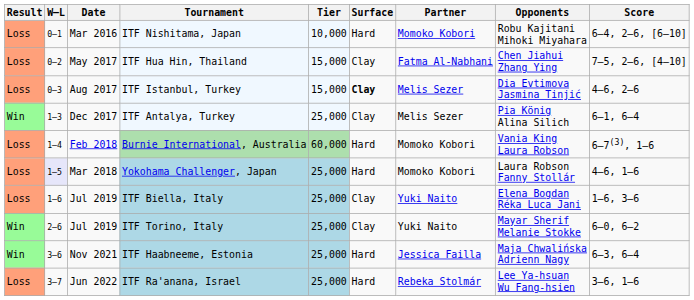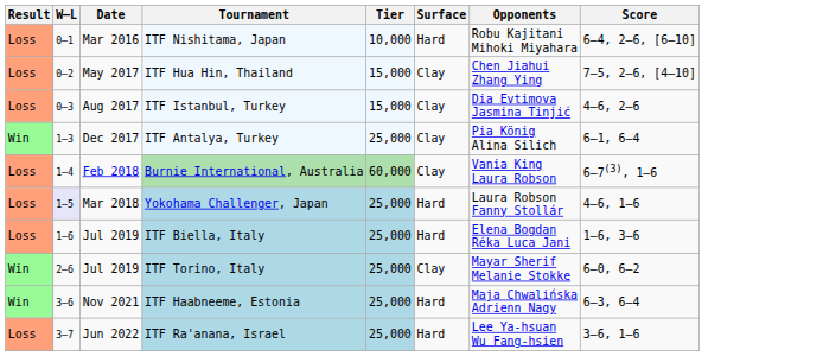 <table class="sortable wikitable">
 <tr>
 <th>Result</th>
 <th class="unsortable">W–L</th>
 <th>Date</th>
 <th>Tournament</th>
 <th>Tier</th>
 <th>Surface</th>
-<th>Partner</th>
 <th>Opponents</th>
 <th class="unsortable">Score</th>
 </tr>
 <tr>
 <td style="background:#ffa07a;">Loss</td>
 <td><small>0–1</small></td>
 <td>Mar 2016</td>
 <td style="background:#f0f8ff;">ITF Nishitama, Japan</td>
 <td style="background:#f0f8ff;">10,000</td>
 <td>Hard</td>
-<td> <a href='#'>Momoko Kobori</a></td>
 <td> Robu Kajitani <br>  Mihoki Miyahara</td>
 <td>6–4, 2–6, [6–10]</td>
 </tr>
 <tr>
 <td style="background:#ffa07a;">Loss</td>
 <td><small>0–2</small></td>
 <td>May 2017</td>
 <td style="background:#f0f8ff;">ITF Hua Hin, Thailand</td>
 <td style="background:#f0f8ff;">15,000</td>
 <td>Clay</td>
-<td> <a href='#'>Fatma Al-Nabhani</a></td>
 <td> <a href='#'>Chen Jiahui</a> <br>  <a href='#'>Zhang Ying</a></td>
 <td>7–5, 2–6, [4–10]</td>
 </tr>
 <tr>
 <td style="background:#ffa07a;">Loss</td>
 <td><small>0–3</small></td>
 <td>Aug 2017</td>
 <td style="background:#f0f8ff;">ITF Istanbul, Turkey</td>
 <td style="background:#f0f8ff;">15,000</td>
-<td><strong>Clay</strong></td>
-<td> <a href='#'>Melis Sezer</a></td>
+<td>Clay</td>
 <td> <a href='#'>Dia Evtimova</a> <br>  <a href='#'>Jasmina Tinjić</a></td>
 <td>4–6, 2–6</td>
 </tr>
 <tr>
 <td style="background:#98fb98;">Win</td>
 <td><small>1–3</small></td>
 <td>Dec 2017</td>
 <td style="background:#f0f8ff;">ITF Antalya, Turkey</td>
 <td style="background:#f0f8ff;">25,000</td>
 <td>Clay</td>
-<td> Melis Sezer</td>
 <td> <a href='#'>Pia König</a> <br>  Alina Silich</td>
 <td>6–1, 6–4</td>
 </tr>
 <tr>
 <td style="background:#ffa07a;">Loss</td>
 <td><small>1–4</small></td>
 <td><a href='#'>Feb 2018</a></td>
 <td style="background:#addfad;"><a href='#'>Burnie International</a>, Australia</td>
 <td style="background:#addfad;">60,000</td>
-<td>Hard</td>
-<td> Momoko Kobori</td>
+<td>Clay</td>
 <td> <a href='#'>Vania King</a> <br>  <a href='#'>Laura Robson</a></td>
 <td>6–7<sup>(3)</sup>, 1–6</td>
 </tr>
 <tr>
 <td style="background:#ffa07a;">Loss</td>
 <td style="background: lavender;"><small>1–5</small></td>
 <td>Mar 2018</td>
 <td style="background:lightblue;"><a href='#'>Yokohama Challenger</a>, Japan</td>
 <td style="background:lightblue;">25,000</td>
 <td>Hard</td>
-<td> Momoko Kobori</td>
 <td> Laura Robson <br>  <a href='#'>Fanny Stollár</a></td>
 <td>4–6, 1–6</td>
 </tr>
 <tr>
 <td style="background:#ffa07a;">Loss</td>
 <td><small>1–6</small></td>
 <td>Jul 2019</td>
 <td style="background:lightblue;">ITF Biella, Italy</td>
 <td style="background:lightblue;">25,000</td>
-<td>Clay</td>
-<td> <a href='#'>Yuki Naito</a></td>
+<td>Hard</td>
 <td> <a href='#'>Elena Bogdan</a> <br>  <a href='#'>Réka Luca Jani</a></td>
 <td>1–6, 3–6</td>
 </tr>
 <tr>
 <td style="background:#98fb98;">Win</td>
 <td><small>2–6</small></td>
 <td>Jul 2019</td>
 <td style="background:lightblue;">ITF Torino, Italy</td>
 <td style="background:lightblue;">25,000</td>
 <td>Clay</td>
-<td> Yuki Naito</td>
 <td> <a href='#'>Mayar Sherif</a> <br>  <a href='#'>Melanie Stokke</a></td>
 <td>6–0, 6–2</td>
 </tr>
 <tr>
 <td style="background:#98fb98;">Win</td>
 <td><small>3–6</small></td>
 <td>Nov 2021</td>
 <td style="background:lightblue;">ITF Haabneeme, Estonia</td>
 <td style="background:lightblue;">25,000</td>
 <td>Hard</td>
-<td> <a href='#'>Jessica Failla</a></td>
 <td> <a href='#'>Maja Chwalińska</a> <br>  <a href='#'>Adrienn Nagy</a></td>
 <td>6–3, 6–4</td>
 </tr>
 <tr>
 <td style="background:#ffa07a;">Loss</td>
 <td><small>3–7</small></td>
 <td>Jun 2022</td>
 <td style="background:lightblue;">ITF Ra'anana, Israel</td>
 <td style="background:lightblue;">25,000</td>
 <td>Hard</td>
-<td> <a href='#'>Rebeka Stolmár</a></td>
 <td> <a href='#'>Lee Ya-hsuan</a> <br>  <a href='#'>Wu Fang-hsien</a></td>
 <td>3–6, 1–6</td>
 </tr>
 </table>
